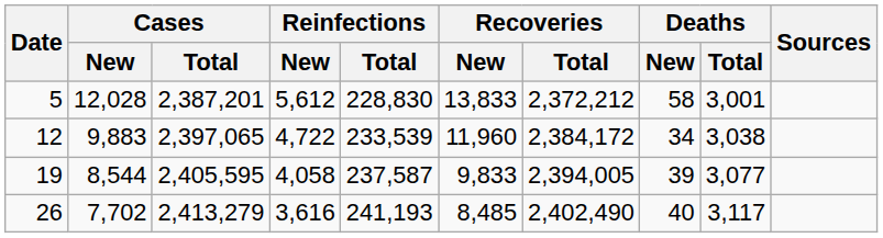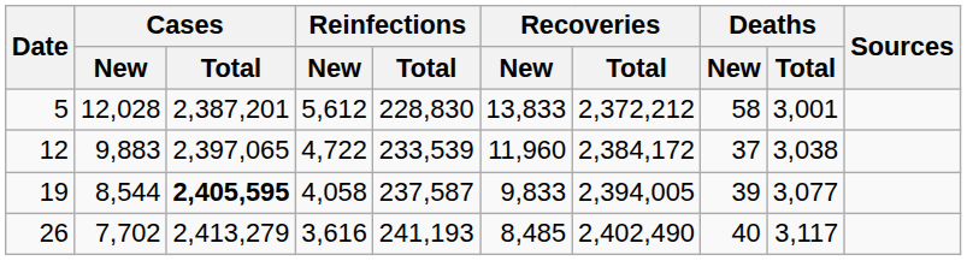 <table class="wikitable sortable mw-collapsible mw-collapsed sticky-header-multi sort-under" style="text-align:right;">
 <tr>
 <th rowspan=2>Date</th>
 <th colspan=2>Cases</th>
 <th colspan=2>Reinfections</th>
 <th colspan=2>Recoveries</th>
 <th colspan=2>Deaths</th>
 <th rowspan=2 class="unsortable">Sources</th>
 </tr>
 <tr>
 <th>New</th>
 <th>Total</th>
 <th>New</th>
 <th>Total</th>
 <th>New</th>
 <th>Total</th>
 <th>New</th>
 <th>Total</th>
 </tr>
 <tr>
 <td>5</td>
 <td>12,028</td>
 <td>2,387,201</td>
 <td>5,612</td>
 <td>228,830</td>
 <td>13,833</td>
 <td>2,372,212</td>
 <td>58</td>
 <td>3,001</td>
 <td></td>
 </tr>
 <tr>
 <td>12</td>
 <td>9,883</td>
 <td>2,397,065</td>
 <td>4,722</td>
 <td>233,539</td>
 <td>11,960</td>
 <td>2,384,172</td>
-<td>34</td>
+<td>37</td>
 <td>3,038</td>
 <td></td>
 </tr>
 <tr>
 <td>19</td>
 <td>8,544</td>
-<td>2,405,595</td>
+<td><strong>2,405,595</strong></td>
 <td>4,058</td>
 <td>237,587</td>
 <td>9,833</td>
 <td>2,394,005</td>
 <td>39</td>
 <td>3,077</td>
 <td></td>
 </tr>
 <tr>
 <td>26</td>
 <td>7,702</td>
 <td>2,413,279</td>
 <td>3,616</td>
 <td>241,193</td>
 <td>8,485</td>
 <td>2,402,490</td>
 <td>40</td>
 <td>3,117</td>
 <td></td>
 </tr>
 </table>
